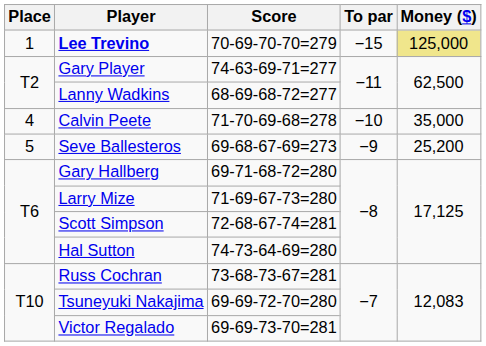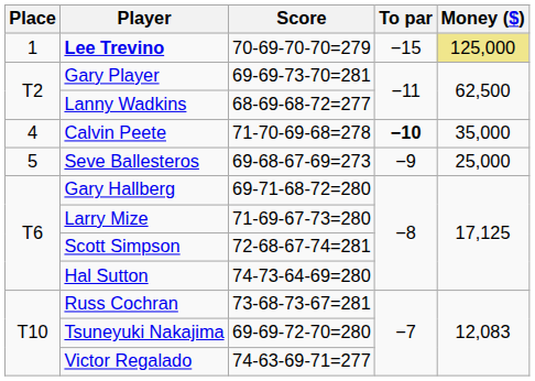 <table class="wikitable">
 <tr>
 <th>Place</th>
 <th>Player</th>
 <th>Score</th>
 <th>To par</th>
 <th>Money (<a href='#'>$</a>)</th>
 </tr>
 <tr>
 <td align="center">1</td>
 <td> <strong><a href='#'>Lee Trevino</a></strong></td>
 <td>70-69-70-70=279</td>
 <td align="center">−15</td>
 <td align=center style="background: khaki;">125,000</td>
 </tr>
 <tr>
 <td rowspan=2 align="center">T2</td>
 <td> <a href='#'>Gary Player</a></td>
-<td>74-63-69-71=277</td>
+<td>69-69-73-70=281</td>
 <td rowspan=2 align="center">−11</td>
 <td rowspan=2 align=center>62,500</td>
 </tr>
 <tr>
 <td> <a href='#'>Lanny Wadkins</a></td>
 <td>68-69-68-72=277</td>
 </tr>
 <tr>
 <td align="center">4</td>
 <td> <a href='#'>Calvin Peete</a></td>
 <td>71-70-69-68=278</td>
-<td align="center">−10</td>
+<td align="center"><strong>−10</strong></td>
 <td align=center>35,000</td>
 </tr>
 <tr>
 <td align="center">5</td>
 <td> <a href='#'>Seve Ballesteros</a></td>
 <td>69-68-67-69=273</td>
 <td align="center">−9</td>
-<td align=center>25,200</td>
+<td align=center>25,000</td>
 </tr>
 <tr>
 <td rowspan=4 align="center">T6</td>
 <td> <a href='#'>Gary Hallberg</a></td>
 <td>69-71-68-72=280</td>
 <td rowspan=4 align="center">−8</td>
 <td rowspan=4 align=center>17,125</td>
 </tr>
 <tr>
 <td> <a href='#'>Larry Mize</a></td>
 <td>71-69-67-73=280</td>
 </tr>
 <tr>
 <td> <a href='#'>Scott Simpson</a></td>
 <td>72-68-67-74=281</td>
 </tr>
 <tr>
 <td> <a href='#'>Hal Sutton</a></td>
 <td>74-73-64-69=280</td>
 </tr>
 <tr>
 <td rowspan=3 align="center">T10</td>
 <td> <a href='#'>Russ Cochran</a></td>
 <td>73-68-73-67=281</td>
 <td rowspan=3 align="center">−7</td>
 <td rowspan=3 align=center>12,083</td>
 </tr>
 <tr>
 <td> <a href='#'>Tsuneyuki Nakajima</a></td>
 <td>69-69-72-70=280</td>
 </tr>
 <tr>
 <td> <a href='#'>Victor Regalado</a></td>
-<td>69-69-73-70=281</td>
+<td>74-63-69-71=277</td>
 </tr>
 </table>
